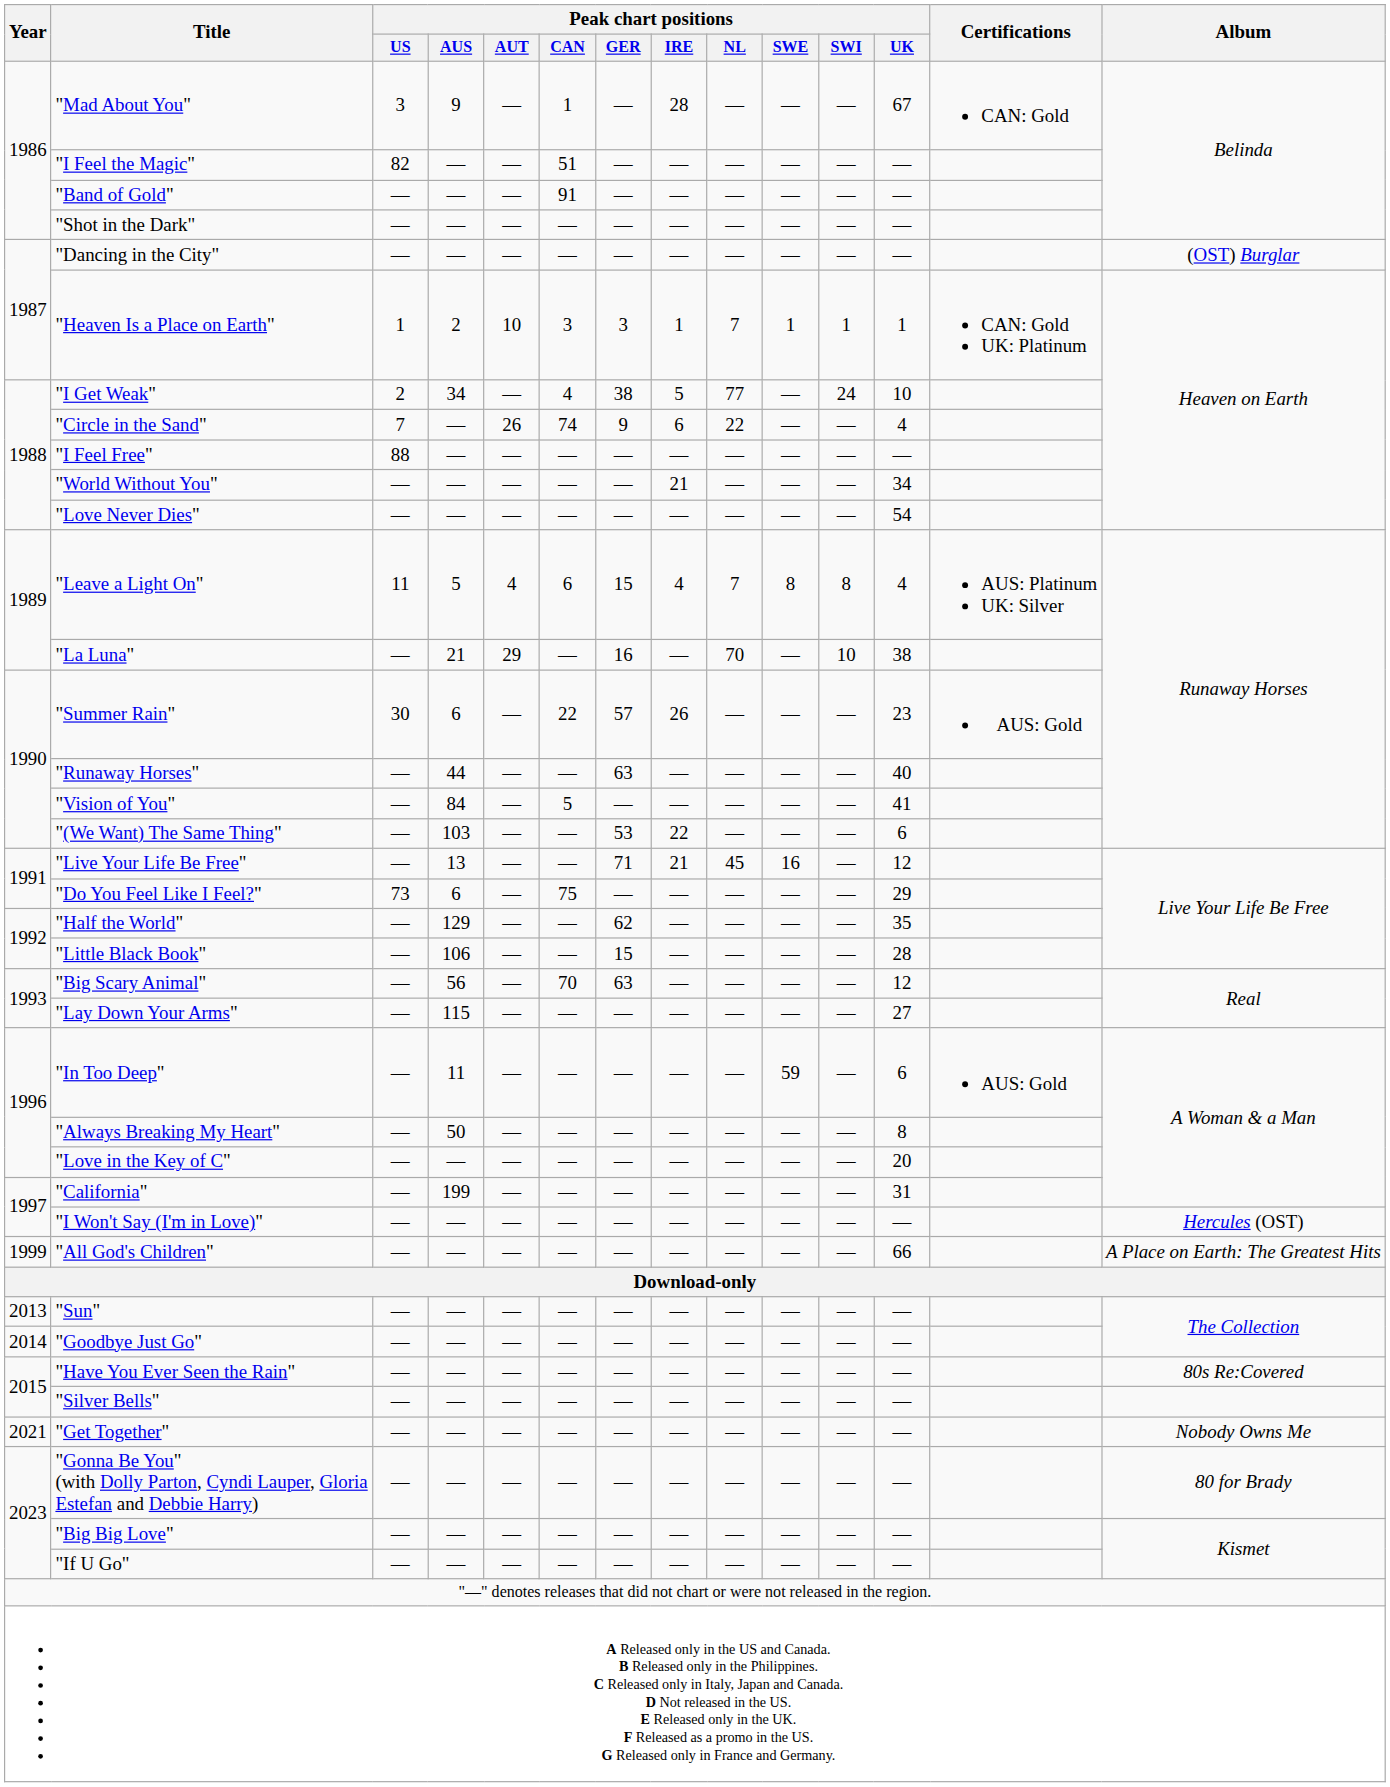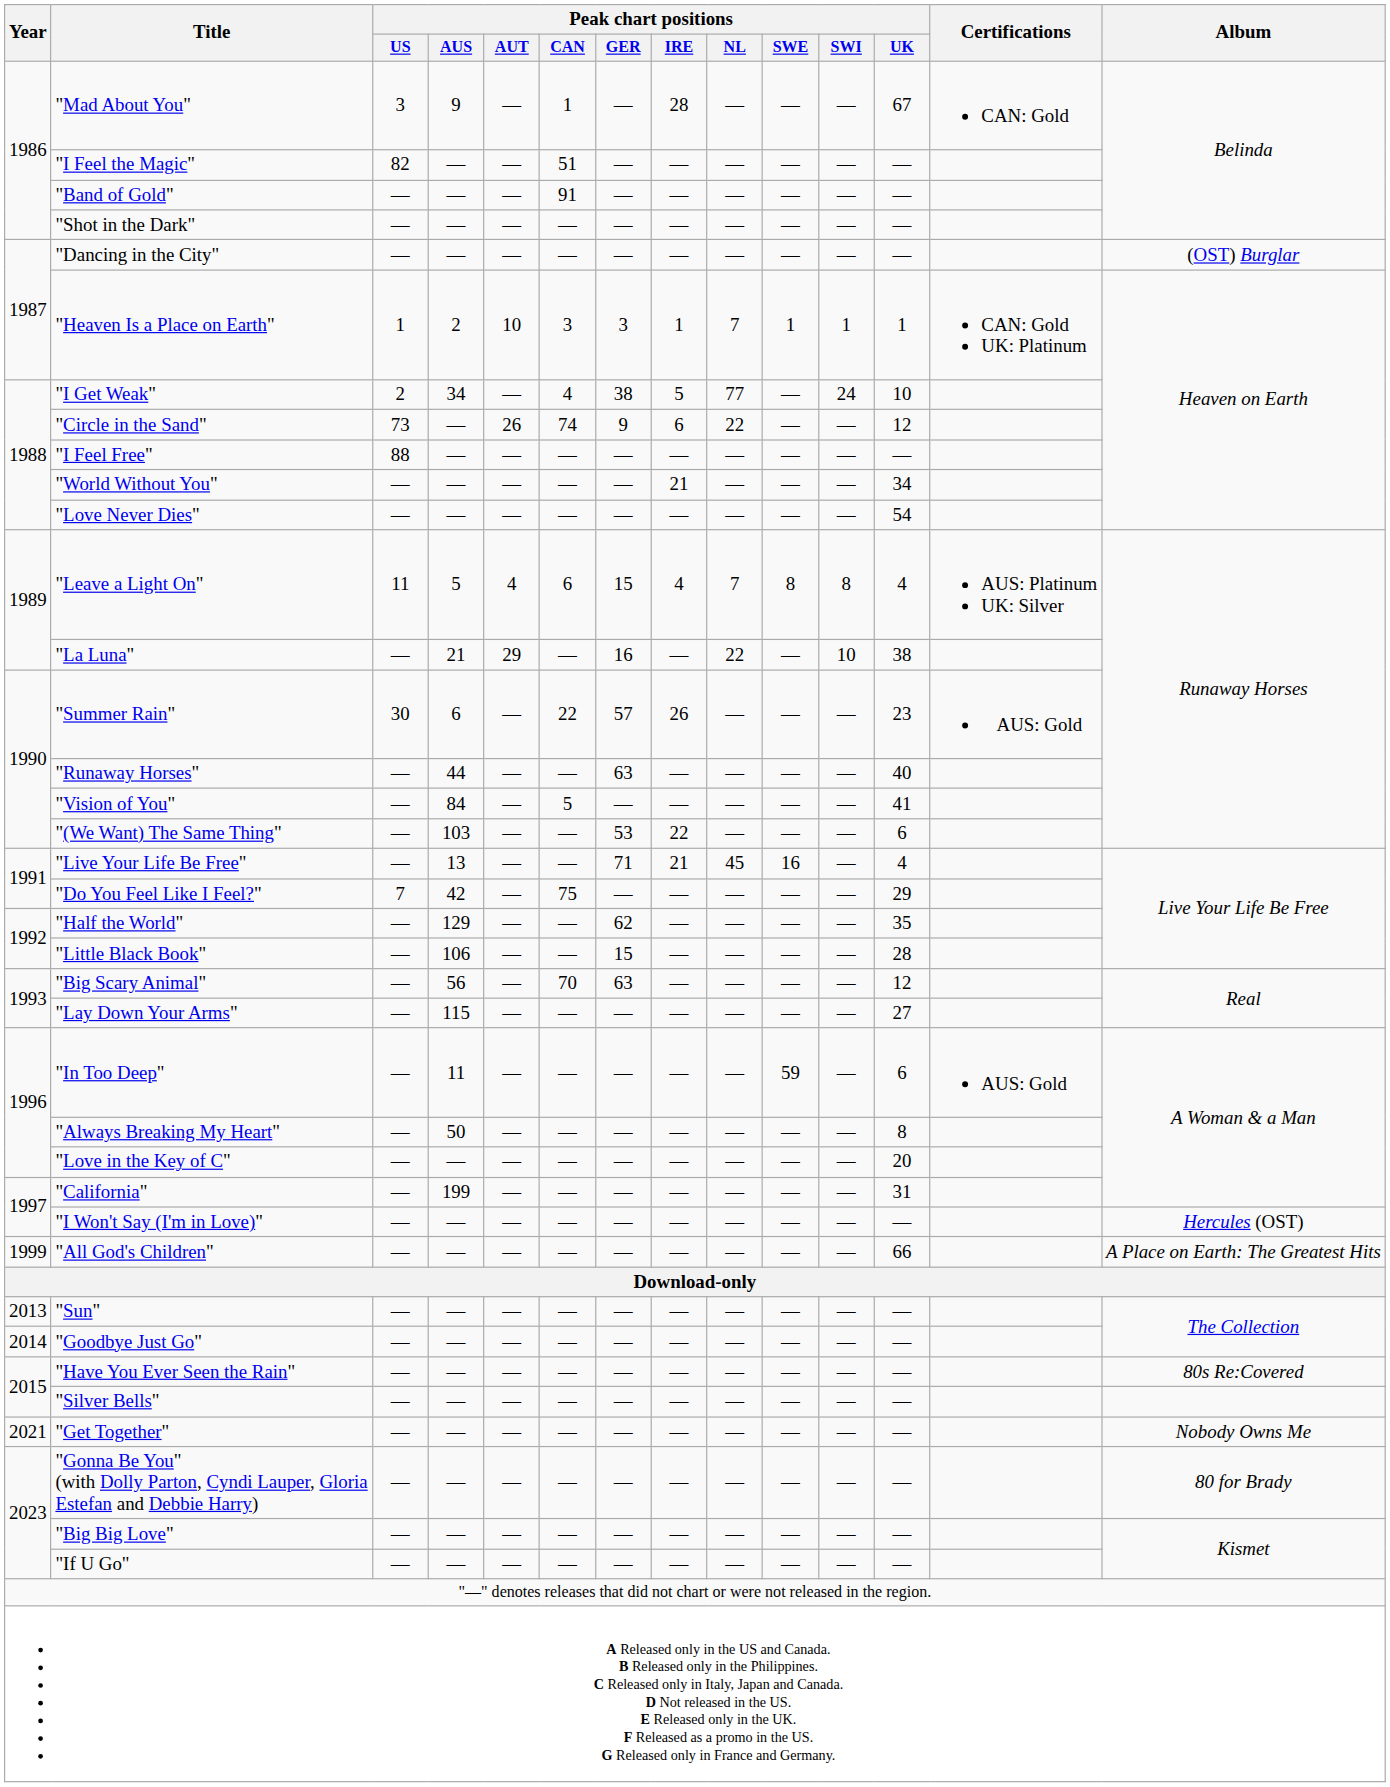 <table class="wikitable" style="text-align:center;">
 <tr>
 <th rowspan=2>Year</th>
 <th rowspan=2 width=265>Title</th>
 <th colspan=10>Peak chart positions</th>
 <th rowspan=2>Certifications</th>
 <th rowspan=2>Album</th>
 </tr>
 <tr>
 <th style="width:3em;font-size:85%"><a href='#'>US</a><br></th>
 <th style="width:3em;font-size:85%"><a href='#'>AUS</a><br></th>
 <th style="width:3em;font-size:85%"><a href='#'>AUT</a><br></th>
 <th style="width:3em;font-size:85%"><a href='#'>CAN</a><br></th>
 <th style="width:3em;font-size:85%"><a href='#'>GER</a><br></th>
 <th style="width:3em;font-size:85%"><a href='#'>IRE</a><br></th>
 <th style="width:3em;font-size:85%"><a href='#'>NL</a><br></th>
 <th style="width:3em;font-size:85%"><a href='#'>SWE</a><br></th>
 <th style="width:3em;font-size:85%"><a href='#'>SWI</a><br></th>
 <th style="width:3em;font-size:85%"><a href='#'>UK</a><br></th>
 </tr>
 <tr>
 <td rowspan=4>1986</td>
 <td align=left>"<a href='#'>Mad About You</a>"</td>
 <td>3</td>
 <td>9</td>
 <td>—</td>
 <td>1</td>
 <td>—</td>
 <td>28</td>
 <td>—</td>
 <td>—</td>
 <td>—</td>
 <td>67</td>
 <td align=left><br><ul><li>CAN: Gold</li></ul></td>
 <td rowspan=4><em>Belinda</em></td>
 </tr>
 <tr>
 <td align=left>"<a href='#'>I Feel the Magic</a>"</td>
 <td>82</td>
 <td>—</td>
 <td>—</td>
 <td>51</td>
 <td>—</td>
 <td>—</td>
 <td>—</td>
 <td>—</td>
 <td>—</td>
 <td>—</td>
 <td align=left></td>
 </tr>
 <tr>
 <td align=left>"<a href='#'>Band of Gold</a>" </td>
 <td>—</td>
 <td>—</td>
 <td>—</td>
 <td>91</td>
 <td>—</td>
 <td>—</td>
 <td>—</td>
 <td>—</td>
 <td>—</td>
 <td>—</td>
 <td align=left></td>
 </tr>
 <tr>
 <td align=left>"Shot in the Dark"</td>
 <td>—</td>
 <td>—</td>
 <td>—</td>
 <td>—</td>
 <td>—</td>
 <td>—</td>
 <td>—</td>
 <td>—</td>
 <td>—</td>
 <td>—</td>
 <td align=left></td>
 </tr>
 <tr>
 <td rowspan=2>1987</td>
 <td align=left>"Dancing in the City"</td>
 <td>—</td>
 <td>—</td>
 <td>—</td>
 <td>—</td>
 <td>—</td>
 <td>—</td>
 <td>—</td>
 <td>—</td>
 <td>—</td>
 <td>—</td>
 <td align=left></td>
 <td>(<a href='#'>OST</a>) <em><a href='#'>Burglar</a></em></td>
 </tr>
 <tr>
 <td align=left>"<a href='#'>Heaven Is a Place on Earth</a>"</td>
 <td>1</td>
 <td>2</td>
 <td>10</td>
 <td>3</td>
 <td>3</td>
 <td>1</td>
 <td>7</td>
 <td>1</td>
 <td>1</td>
 <td>1</td>
 <td align=left><br><ul><li>CAN: Gold</li><li>UK: Platinum</li></ul></td>
 <td rowspan=6><em>Heaven on Earth</em></td>
 </tr>
 <tr>
 <td rowspan=5>1988</td>
 <td align=left>"<a href='#'>I Get Weak</a>"</td>
 <td>2</td>
 <td>34</td>
 <td>—</td>
 <td>4</td>
 <td>38</td>
 <td>5</td>
 <td>77</td>
 <td>—</td>
 <td>24</td>
 <td>10</td>
 <td align=left></td>
 </tr>
 <tr>
 <td align=left>"<a href='#'>Circle in the Sand</a>"</td>
-<td>7</td>
+<td>73</td>
 <td>—</td>
 <td>26</td>
 <td>74</td>
 <td>9</td>
 <td>6</td>
 <td>22</td>
 <td>—</td>
 <td>—</td>
-<td>4</td>
+<td>12</td>
 <td align=left></td>
 </tr>
 <tr>
 <td align=left>"<a href='#'>I Feel Free</a>"</td>
 <td>88</td>
 <td>—</td>
 <td>—</td>
 <td>—</td>
 <td>—</td>
 <td>—</td>
 <td>—</td>
 <td>—</td>
 <td>—</td>
 <td>—</td>
 <td align=left></td>
 </tr>
 <tr>
 <td align=left>"<a href='#'>World Without You</a>"</td>
 <td>—</td>
 <td>—</td>
 <td>—</td>
 <td>—</td>
 <td>—</td>
 <td>21</td>
 <td>—</td>
 <td>—</td>
 <td>—</td>
 <td>34</td>
 <td align=left></td>
 </tr>
 <tr>
 <td align=left>"<a href='#'>Love Never Dies</a>"</td>
 <td>—</td>
 <td>—</td>
 <td>—</td>
 <td>—</td>
 <td>—</td>
 <td>—</td>
 <td>—</td>
 <td>—</td>
 <td>—</td>
 <td>54</td>
 <td align=left></td>
 </tr>
 <tr>
 <td rowspan=2>1989</td>
 <td align=left>"<a href='#'>Leave a Light On</a>"</td>
 <td>11</td>
 <td>5</td>
 <td>4</td>
 <td>6</td>
 <td>15</td>
 <td>4</td>
 <td>7</td>
 <td>8</td>
 <td>8</td>
 <td>4</td>
 <td align=left><br><ul><li>AUS: Platinum</li><li>UK: Silver</li></ul></td>
 <td rowspan="6"><em>Runaway Horses</em></td>
 </tr>
 <tr>
 <td align=left>"<a href='#'>La Luna</a>"</td>
 <td>—</td>
 <td>21</td>
 <td>29</td>
 <td>—</td>
 <td>16</td>
 <td>—</td>
-<td>70</td>
+<td>22</td>
 <td>—</td>
 <td>10</td>
 <td>38</td>
 <td align=left></td>
 </tr>
 <tr>
 <td rowspan="4">1990</td>
 <td align=left>"<a href='#'>Summer Rain</a>"</td>
 <td>30</td>
 <td>6</td>
 <td>—</td>
 <td>22</td>
 <td>57</td>
 <td>26</td>
 <td>—</td>
 <td>—</td>
 <td>—</td>
 <td>23</td>
 <td><br><ul><li>AUS: Gold</li></ul></td>
 </tr>
 <tr>
 <td align=left>"<a href='#'>Runaway Horses</a>"</td>
 <td>—</td>
 <td>44</td>
 <td>—</td>
 <td>—</td>
 <td>63</td>
 <td>—</td>
 <td>—</td>
 <td>—</td>
 <td>—</td>
 <td>40</td>
 <td align=left></td>
 </tr>
 <tr>
 <td align=left>"<a href='#'>Vision of You</a>"</td>
 <td>—</td>
 <td>84</td>
 <td>—</td>
 <td>5</td>
 <td>—</td>
 <td>—</td>
 <td>—</td>
 <td>—</td>
 <td>—</td>
 <td>41</td>
 <td align=left></td>
 </tr>
 <tr>
 <td align=left>"<a href='#'>(We Want) The Same Thing</a>"</td>
 <td>—</td>
 <td>103</td>
 <td>—</td>
 <td>—</td>
 <td>53</td>
 <td>22</td>
 <td>—</td>
 <td>—</td>
 <td>—</td>
 <td>6</td>
 <td align=left></td>
 </tr>
 <tr>
 <td rowspan=2>1991</td>
 <td align=left>"<a href='#'>Live Your Life Be Free</a>"</td>
 <td>—</td>
 <td>13</td>
 <td>—</td>
 <td>—</td>
 <td>71</td>
 <td>21</td>
 <td>45</td>
 <td>16</td>
 <td>—</td>
-<td>12</td>
+<td>4</td>
 <td align=left></td>
 <td rowspan=4><em>Live Your Life Be Free</em></td>
 </tr>
 <tr>
 <td align=left>"<a href='#'>Do You Feel Like I Feel?</a>"</td>
-<td>73</td>
-<td>6</td>
+<td>7</td>
+<td>42</td>
 <td>—</td>
 <td>75</td>
 <td>—</td>
 <td>—</td>
 <td>—</td>
 <td>—</td>
 <td>—</td>
 <td>29</td>
 <td align=left></td>
 </tr>
 <tr>
 <td rowspan=2>1992</td>
 <td align=left>"<a href='#'>Half the World</a>"</td>
 <td>—</td>
 <td>129</td>
 <td>—</td>
 <td>—</td>
 <td>62</td>
 <td>—</td>
 <td>—</td>
 <td>—</td>
 <td>—</td>
 <td>35</td>
 <td align=left></td>
 </tr>
 <tr>
 <td align=left>"<a href='#'>Little Black Book</a>"</td>
 <td>—</td>
 <td>106</td>
 <td>—</td>
 <td>—</td>
 <td>15</td>
 <td>—</td>
 <td>—</td>
 <td>—</td>
 <td>—</td>
 <td>28</td>
 <td align=left></td>
 </tr>
 <tr>
 <td rowspan=2>1993</td>
 <td align=left>"<a href='#'>Big Scary Animal</a>"</td>
 <td>—</td>
 <td>56</td>
 <td>—</td>
 <td>70</td>
 <td>63</td>
 <td>—</td>
 <td>—</td>
 <td>—</td>
 <td>—</td>
 <td>12</td>
 <td align=left></td>
 <td rowspan=2><em>Real</em></td>
 </tr>
 <tr>
 <td align=left>"<a href='#'>Lay Down Your Arms</a>"</td>
 <td>—</td>
 <td>115</td>
 <td>—</td>
 <td>—</td>
 <td>—</td>
 <td>—</td>
 <td>—</td>
 <td>—</td>
 <td>—</td>
 <td>27</td>
 <td align=left></td>
 </tr>
 <tr>
 <td rowspan=3>1996</td>
 <td align=left>"<a href='#'>In Too Deep</a>"</td>
 <td>—</td>
 <td>11</td>
 <td>—</td>
 <td>—</td>
 <td>—</td>
 <td>—</td>
 <td>—</td>
 <td>59</td>
 <td>—</td>
 <td>6</td>
 <td align=left><br><ul><li>AUS: Gold</li></ul></td>
 <td rowspan=4><em>A Woman & a Man</em></td>
 </tr>
 <tr>
 <td align=left>"<a href='#'>Always Breaking My Heart</a>"</td>
 <td>—</td>
 <td>50</td>
 <td>—</td>
 <td>—</td>
 <td>—</td>
 <td>—</td>
 <td>—</td>
 <td>—</td>
 <td>—</td>
 <td>8</td>
 <td align=left></td>
 </tr>
 <tr>
 <td align=left>"<a href='#'>Love in the Key of C</a>"</td>
 <td>—</td>
 <td>—</td>
 <td>—</td>
 <td>—</td>
 <td>—</td>
 <td>—</td>
 <td>—</td>
 <td>—</td>
 <td>—</td>
 <td>20</td>
 <td align=left></td>
 </tr>
 <tr>
 <td rowspan=2>1997</td>
 <td align=left>"<a href='#'>California</a>"</td>
 <td>—</td>
 <td>199</td>
 <td>—</td>
 <td>—</td>
 <td>—</td>
 <td>—</td>
 <td>—</td>
 <td>—</td>
 <td>—</td>
 <td>31</td>
 <td align=left></td>
 </tr>
 <tr>
 <td align=left>"<a href='#'>I Won't Say (I'm in Love)</a>"</td>
 <td>—</td>
 <td>—</td>
 <td>—</td>
 <td>—</td>
 <td>—</td>
 <td>—</td>
 <td>—</td>
 <td>—</td>
 <td>—</td>
 <td>—</td>
 <td align=left></td>
 <td><em><a href='#'>Hercules</a></em> (OST)</td>
 </tr>
 <tr>
 <td>1999</td>
 <td align=left>"<a href='#'>All God's Children</a>"</td>
 <td>—</td>
 <td>—</td>
 <td>—</td>
 <td>—</td>
 <td>—</td>
 <td>—</td>
 <td>—</td>
 <td>—</td>
 <td>—</td>
 <td>66</td>
 <td align=left></td>
 <td><em>A Place on Earth: The Greatest Hits</em></td>
 </tr>
 <tr>
 <th colspan=14>Download-only</th>
 </tr>
 <tr>
 <td>2013</td>
 <td align=left>"<a href='#'>Sun</a>"</td>
 <td>—</td>
 <td>—</td>
 <td>—</td>
 <td>—</td>
 <td>—</td>
 <td>—</td>
 <td>—</td>
 <td>—</td>
 <td>—</td>
 <td>—</td>
 <td align=left></td>
 <td rowspan=2><em><a href='#'>The Collection</a></em></td>
 </tr>
 <tr>
 <td>2014</td>
 <td align=left>"<a href='#'>Goodbye Just Go</a>"</td>
 <td>—</td>
 <td>—</td>
 <td>—</td>
 <td>—</td>
 <td>—</td>
 <td>—</td>
 <td>—</td>
 <td>—</td>
 <td>—</td>
 <td>—</td>
 <td align=left></td>
 </tr>
 <tr>
 <td rowspan=2>2015</td>
 <td align=left>"<a href='#'>Have You Ever Seen the Rain</a>"</td>
 <td>—</td>
 <td>—</td>
 <td>—</td>
 <td>—</td>
 <td>—</td>
 <td>—</td>
 <td>—</td>
 <td>—</td>
 <td>—</td>
 <td>—</td>
 <td align=left></td>
 <td><em>80s Re:Covered</em></td>
 </tr>
 <tr>
 <td align=left>"<a href='#'>Silver Bells</a>"</td>
 <td>—</td>
 <td>—</td>
 <td>—</td>
 <td>—</td>
 <td>—</td>
 <td>—</td>
 <td>—</td>
 <td>—</td>
 <td>—</td>
 <td>—</td>
 <td align=left></td>
 <td></td>
 </tr>
 <tr>
 <td>2021</td>
 <td align=left>"<a href='#'>Get Together</a>"</td>
 <td>—</td>
 <td>—</td>
 <td>—</td>
 <td>—</td>
 <td>—</td>
 <td>—</td>
 <td>—</td>
 <td>—</td>
 <td>—</td>
 <td>—</td>
 <td align=left></td>
 <td><em>Nobody Owns Me</em></td>
 </tr>
 <tr>
 <td rowspan=3>2023</td>
 <td align=left>"<a href='#'>Gonna Be You</a>"<br><span>(with <a href='#'>Dolly Parton</a>, <a href='#'>Cyndi Lauper</a>, <a href='#'>Gloria Estefan</a> and <a href='#'>Debbie Harry</a>)</span></td>
 <td>—</td>
 <td>—</td>
 <td>—</td>
 <td>—</td>
 <td>—</td>
 <td>—</td>
 <td>—</td>
 <td>—</td>
 <td>—</td>
 <td>—</td>
 <td></td>
 <td><em>80 for Brady</em></td>
 </tr>
 <tr>
 <td align=left>"<a href='#'>Big Big Love</a>"</td>
 <td>—</td>
 <td>—</td>
 <td>—</td>
 <td>—</td>
 <td>—</td>
 <td>—</td>
 <td>—</td>
 <td>—</td>
 <td>—</td>
 <td>—</td>
 <td></td>
 <td rowspan=2><em>Kismet</em></td>
 </tr>
 <tr>
 <td align=left>"If U Go"</td>
 <td>—</td>
 <td>—</td>
 <td>—</td>
 <td>—</td>
 <td>—</td>
 <td>—</td>
 <td>—</td>
 <td>—</td>
 <td>—</td>
 <td>—</td>
 <td></td>
 </tr>
 <tr>
 <td colspan=14 style="font-size: 85%">"—" denotes releases that did not chart or were not released in the region.</td>
 </tr>
 <tr>
 <td width=100% colspan=14 style="font-size:9pt; background:#FFFFFF"><br><ul><li><strong>A</strong>  Released only in the US and Canada.</li><li><strong>B</strong>  Released only in the Philippines.</li><li><strong>C</strong>  Released only in Italy, Japan and Canada.</li><li><strong>D</strong>  Not released in the US.</li><li><strong>E</strong>  Released only in the UK.</li><li><strong>F</strong>  Released as a promo in the US.</li><li><strong>G</strong>  Released only in France and Germany.</li></ul></td>
 </tr>
 </table>
